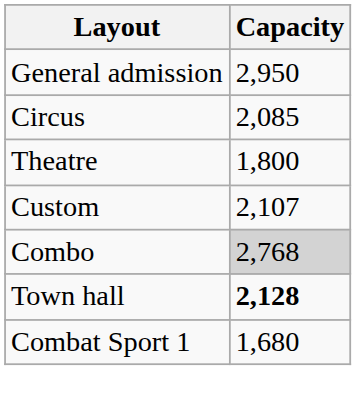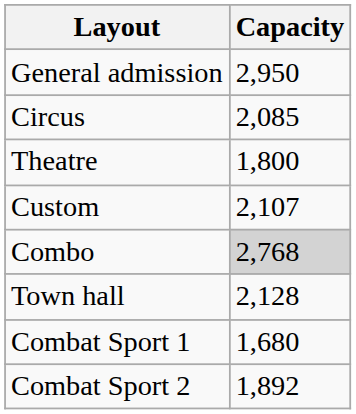 <table class="wikitable" style="margin-left: auto; margin-right: auto; border: none;">
 <tr>
 <th scope="col">Layout</th>
 <th scope="col">Capacity</th>
 </tr>
 <tr>
 <td>General admission</td>
 <td>2,950</td>
 </tr>
 <tr>
 <td>Circus</td>
 <td>2,085</td>
 </tr>
 <tr>
 <td>Theatre</td>
 <td>1,800</td>
 </tr>
 <tr>
 <td>Custom</td>
 <td>2,107</td>
 </tr>
 <tr>
 <td>Combo</td>
 <td style="background: lightgrey;">2,768</td>
 </tr>
 <tr>
 <td>Town hall</td>
-<td><strong>2,128</strong></td>
+<td>2,128</td>
 </tr>
 <tr>
 <td>Combat Sport 1</td>
 <td>1,680</td>
 </tr>
 <tr>
+<td>Combat Sport 2</td>
+<td>1,892</td>
+</tr>
+<tr>
 </tr>
 </table>
